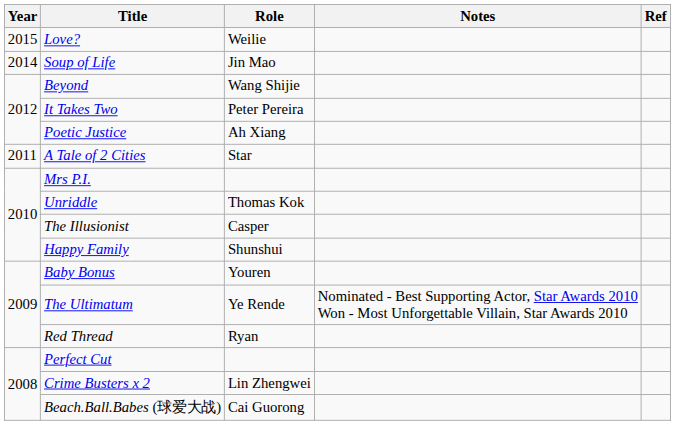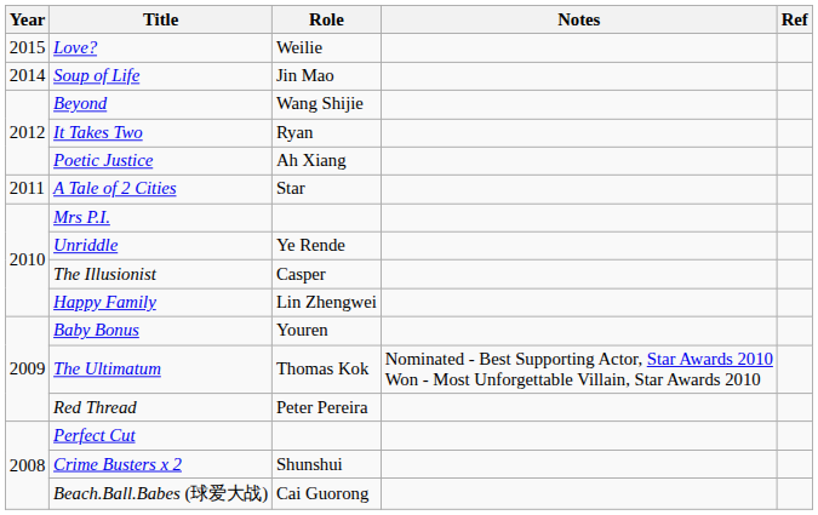 <table class="wikitable sortable">
 <tr>
 <th>Year</th>
 <th>Title</th>
 <th>Role</th>
 <th class="unsortable">Notes</th>
 <th class="unsortable">Ref</th>
 </tr>
 <tr>
 <td rowspan="1">2015</td>
 <td><em><a href='#'>Love?</a></em></td>
 <td>Weilie</td>
 <td></td>
 <td></td>
 </tr>
 <tr>
 <td rowspan="1">2014</td>
 <td><em><a href='#'>Soup of Life</a></em></td>
 <td>Jin Mao</td>
 <td></td>
 <td></td>
 </tr>
 <tr>
 <td rowspan="3">2012</td>
 <td><em><a href='#'>Beyond</a></em></td>
 <td>Wang Shijie</td>
 <td></td>
 <td></td>
 </tr>
 <tr>
 <td><em><a href='#'>It Takes Two</a></em></td>
-<td>Peter Pereira</td>
+<td>Ryan</td>
 <td></td>
 <td></td>
 </tr>
 <tr>
 <td><em><a href='#'>Poetic Justice</a></em></td>
 <td>Ah Xiang</td>
 <td></td>
 <td></td>
 </tr>
 <tr>
 <td>2011</td>
 <td><em><a href='#'>A Tale of 2 Cities</a></em></td>
 <td>Star</td>
 <td></td>
 <td></td>
 </tr>
 <tr>
 <td rowspan="4">2010</td>
 <td><em><a href='#'>Mrs P.I.</a></em></td>
 <td></td>
 <td></td>
 <td></td>
 </tr>
 <tr>
 <td><em><a href='#'>Unriddle</a></em></td>
-<td>Thomas Kok</td>
+<td>Ye Rende</td>
 <td></td>
 <td></td>
 </tr>
 <tr>
 <td><em>The Illusionist</em></td>
 <td>Casper</td>
 <td></td>
 <td></td>
 </tr>
 <tr>
 <td><em><a href='#'>Happy Family</a></em></td>
-<td>Shunshui</td>
+<td>Lin Zhengwei</td>
 <td></td>
 <td></td>
 </tr>
 <tr>
 <td rowspan="3">2009</td>
 <td><em><a href='#'>Baby Bonus</a></em></td>
 <td>Youren</td>
 <td></td>
 <td></td>
 </tr>
 <tr>
 <td><em><a href='#'>The Ultimatum</a></em></td>
-<td>Ye Rende</td>
+<td>Thomas Kok</td>
 <td>Nominated - Best Supporting Actor, <a href='#'>Star Awards 2010</a><br>Won - Most Unforgettable Villain, Star Awards 2010</td>
 <td></td>
 </tr>
 <tr>
 <td><em>Red Thread</em></td>
-<td>Ryan</td>
+<td>Peter Pereira</td>
 <td></td>
 <td></td>
 </tr>
 <tr>
 <td rowspan="3">2008</td>
 <td><em><a href='#'>Perfect Cut</a></em></td>
 <td></td>
 <td></td>
 <td></td>
 </tr>
 <tr>
 <td><em><a href='#'>Crime Busters x 2</a></em></td>
-<td>Lin Zhengwei</td>
+<td>Shunshui</td>
 <td></td>
 <td></td>
 </tr>
 <tr>
 <td><em>Beach.Ball.Babes</em> (球爱大战)</td>
 <td>Cai Guorong</td>
 <td></td>
 <td></td>
 </tr>
 </table>
